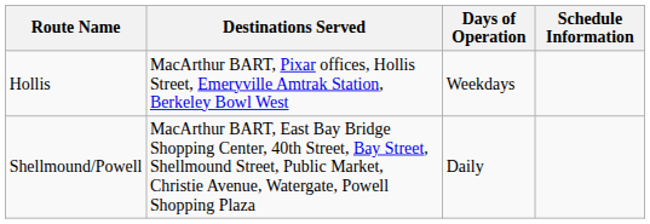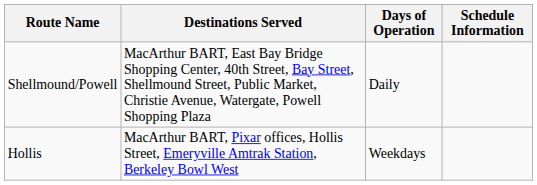 <table class="wikitable">
 <tr>
 <th>Route Name</th>
 <th>Destinations Served</th>
 <th>Days of Operation</th>
 <th>Schedule Information</th>
 </tr>
 <tr>
+<td>Shellmound/Powell</td>
+<td>MacArthur BART, East Bay Bridge Shopping Center, 40th Street, <a href='#'>Bay Street</a>, Shellmound Street, Public Market, Christie Avenue, Watergate, Powell Shopping Plaza</td>
+<td>Daily</td>
+<td><br></td>
+</tr>
+<tr>
 <td>Hollis</td>
 <td>MacArthur BART, <a href='#'>Pixar</a> offices, Hollis Street, <a href='#'>Emeryville Amtrak Station</a>, <a href='#'>Berkeley Bowl West</a></td>
 <td>Weekdays</td>
 <td></td>
 </tr>
-<tr>
-<td>Shellmound/Powell</td>
-<td>MacArthur BART, East Bay Bridge Shopping Center, 40th Street, <a href='#'>Bay Street</a>, Shellmound Street, Public Market, Christie Avenue, Watergate, Powell Shopping Plaza</td>
-<td>Daily</td>
-<td><br></td>
-</tr>
 </table>
